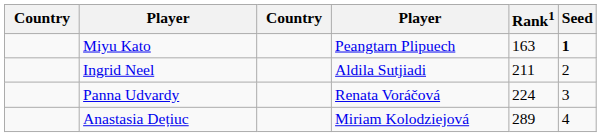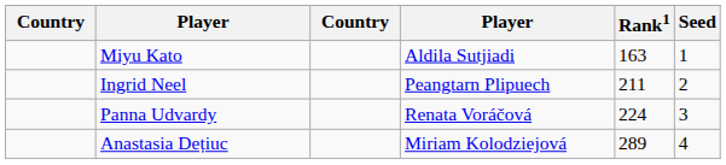 <table class="sortable wikitable">
 <tr>
 <th width="70">Country</th>
 <th width="175">Player</th>
 <th width="70">Country</th>
 <th width="175">Player</th>
 <th>Rank<sup>1</sup></th>
 <th>Seed</th>
 </tr>
 <tr>
 <td></td>
 <td><a href='#'>Miyu Kato</a></td>
 <td></td>
-<td><a href='#'>Peangtarn Plipuech</a></td>
+<td><a href='#'>Aldila Sutjiadi</a></td>
 <td>163</td>
-<td><strong>1</strong></td>
+<td>1</td>
 </tr>
 <tr>
 <td></td>
 <td><a href='#'>Ingrid Neel</a></td>
 <td></td>
-<td><a href='#'>Aldila Sutjiadi</a></td>
+<td><a href='#'>Peangtarn Plipuech</a></td>
 <td>211</td>
 <td>2</td>
 </tr>
 <tr>
 <td></td>
 <td><a href='#'>Panna Udvardy</a></td>
 <td></td>
 <td><a href='#'>Renata Voráčová</a></td>
 <td>224</td>
 <td>3</td>
 </tr>
 <tr>
 <td></td>
 <td><a href='#'>Anastasia Dețiuc</a></td>
 <td></td>
 <td><a href='#'>Miriam Kolodziejová</a></td>
 <td>289</td>
 <td>4</td>
 </tr>
 </table>
